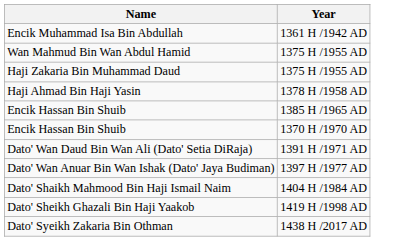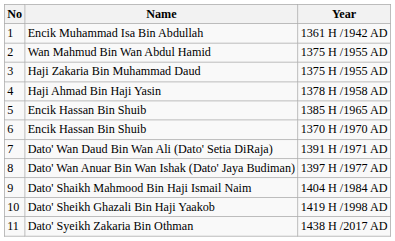 <table class="wikitable">
 <tr>
+<th>No</th>
 <th>Name</th>
 <th>Year</th>
 </tr>
 <tr>
+<td>1</td>
 <td>Encik Muhammad Isa Bin Abdullah</td>
 <td>1361 H /1942 AD</td>
 </tr>
 <tr>
+<td>2</td>
 <td>Wan Mahmud Bin Wan Abdul Hamid</td>
 <td>1375 H /1955 AD</td>
 </tr>
 <tr>
+<td>3</td>
 <td>Haji Zakaria Bin Muhammad Daud</td>
 <td>1375 H /1955 AD</td>
 </tr>
 <tr>
+<td>4</td>
 <td>Haji Ahmad Bin Haji Yasin</td>
 <td>1378 H /1958 AD</td>
 </tr>
 <tr>
+<td>5</td>
 <td>Encik Hassan Bin Shuib</td>
 <td>1385 H /1965 AD</td>
 </tr>
 <tr>
+<td>6</td>
 <td>Encik Hassan Bin Shuib</td>
 <td>1370 H /1970 AD</td>
 </tr>
 <tr>
+<td>7</td>
 <td>Dato' Wan Daud Bin Wan Ali (Dato' Setia DiRaja)</td>
 <td>1391 H /1971 AD</td>
 </tr>
 <tr>
+<td>8</td>
 <td>Dato' Wan Anuar Bin Wan Ishak (Dato' Jaya Budiman)</td>
 <td>1397 H /1977 AD</td>
 </tr>
 <tr>
+<td>9</td>
 <td>Dato' Shaikh Mahmood Bin Haji Ismail Naim</td>
 <td>1404 H /1984 AD</td>
 </tr>
 <tr>
+<td>10</td>
 <td>Dato' Sheikh Ghazali Bin Haji Yaakob</td>
 <td>1419 H /1998 AD</td>
 </tr>
 <tr>
+<td>11</td>
 <td>Dato' Syeikh Zakaria Bin Othman</td>
 <td>1438 H /2017 AD</td>
 </tr>
 </table>
